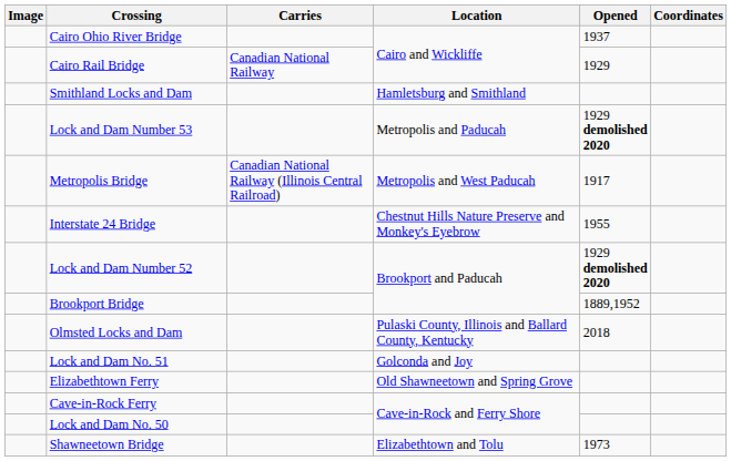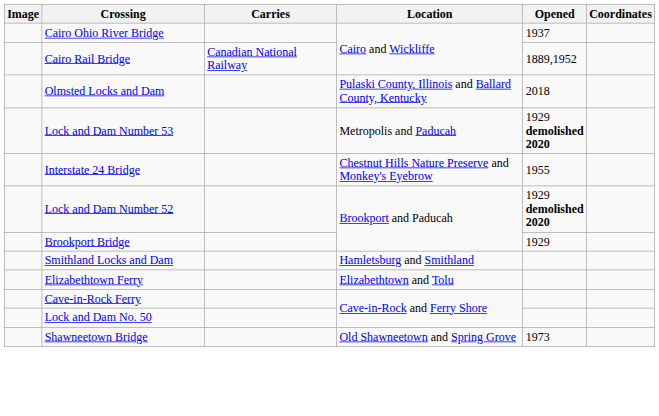 <table class="wikitable sortable">
 <tr>
 <th>Image</th>
 <th style="width:30%">Crossing</th>
 <th style="width:25%">Carries</th>
 <th style="width:35%">Location</th>
 <th>Opened</th>
 <th style="width:10%">Coordinates</th>
 </tr>
 <tr>
 <td></td>
 <td><a href='#'>Cairo Ohio River Bridge</a></td>
 <td></td>
 <td rowspan="2"><a href='#'>Cairo</a> and <a href='#'>Wickliffe</a></td>
 <td>1937</td>
 <td></td>
 </tr>
 <tr>
 <td></td>
 <td><a href='#'>Cairo Rail Bridge</a></td>
 <td><a href='#'>Canadian National Railway</a></td>
-<td>1929</td>
+<td>1889,1952</td>
 <td></td>
 </tr>
 <tr>
 <td></td>
-<td><a href='#'>Smithland Locks and Dam</a></td>
+<td><a href='#'>Olmsted Locks and Dam</a></td>
 <td></td>
-<td><a href='#'>Hamletsburg</a> and <a href='#'>Smithland</a></td>
-<td></td>
+<td><a href='#'>Pulaski County, Illinois</a> and <a href='#'>Ballard County, Kentucky</a></td>
+<td>2018</td>
 <td></td>
 </tr>
 <tr>
 <td></td>
 <td><a href='#'>Lock and Dam Number 53</a></td>
 <td></td>
 <td>Metropolis and <a href='#'>Paducah</a></td>
 <td>1929<br><strong>demolished 2020</strong></td>
-<td></td>
-</tr>
-<tr>
-<td></td>
-<td><a href='#'>Metropolis Bridge</a></td>
-<td><a href='#'>Canadian National Railway</a> (<a href='#'>Illinois Central Railroad</a>)</td>
-<td><a href='#'>Metropolis</a> and <a href='#'>West Paducah</a></td>
-<td>1917</td>
 <td></td>
 </tr>
 <tr>
 <td></td>
 <td><a href='#'>Interstate 24 Bridge</a></td>
 <td></td>
 <td><a href='#'>Chestnut Hills Nature Preserve</a> and <a href='#'>Monkey's Eyebrow</a></td>
 <td>1955</td>
 <td></td>
 </tr>
 <tr>
 <td></td>
 <td><a href='#'>Lock and Dam Number 52</a></td>
 <td></td>
 <td rowspan="2"><a href='#'>Brookport</a> and Paducah</td>
 <td>1929<br><strong>demolished 2020</strong></td>
 <td></td>
 </tr>
 <tr>
 <td></td>
 <td><a href='#'>Brookport Bridge</a></td>
 <td></td>
-<td>1889,1952</td>
+<td>1929</td>
 <td></td>
 </tr>
 <tr>
 <td></td>
-<td><a href='#'>Olmsted Locks and Dam</a></td>
+<td><a href='#'>Smithland Locks and Dam</a></td>
 <td></td>
-<td><a href='#'>Pulaski County, Illinois</a> and <a href='#'>Ballard County, Kentucky</a></td>
-<td>2018</td>
-<td></td>
-</tr>
-<tr>
-<td></td>
-<td><a href='#'>Lock and Dam No. 51</a></td>
-<td></td>
-<td><a href='#'>Golconda</a> and <a href='#'>Joy</a></td>
+<td><a href='#'>Hamletsburg</a> and <a href='#'>Smithland</a></td>
 <td></td>
 <td></td>
 </tr>
 <tr>
 <td></td>
 <td><a href='#'>Elizabethtown Ferry</a></td>
 <td></td>
-<td><a href='#'>Old Shawneetown</a> and <a href='#'>Spring Grove</a></td>
+<td><a href='#'>Elizabethtown</a> and <a href='#'>Tolu</a></td>
 <td></td>
 <td></td>
 </tr>
 <tr>
 <td></td>
 <td><a href='#'>Cave-in-Rock Ferry</a></td>
 <td></td>
 <td rowspan="2"><a href='#'>Cave-in-Rock</a> and <a href='#'>Ferry Shore</a></td>
 <td></td>
 <td></td>
 </tr>
 <tr>
 <td></td>
 <td><a href='#'>Lock and Dam No. 50</a></td>
 <td></td>
 <td></td>
 <td></td>
 </tr>
 <tr>
 <td></td>
 <td><a href='#'>Shawneetown Bridge</a></td>
 <td></td>
-<td><a href='#'>Elizabethtown</a> and <a href='#'>Tolu</a></td>
+<td><a href='#'>Old Shawneetown</a> and <a href='#'>Spring Grove</a></td>
 <td>1973</td>
 <td></td>
 </tr>
 </table>
